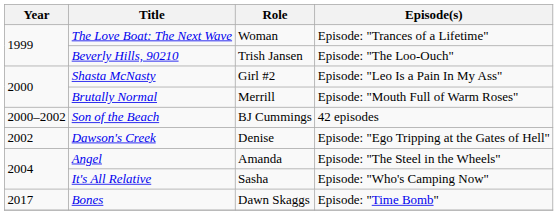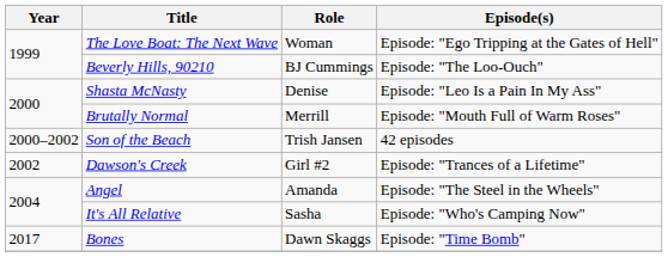 <table class="wikitable sortable">
 <tr>
 <th>Year</th>
 <th>Title</th>
 <th>Role</th>
 <th class=unsortable>Episode(s)</th>
 </tr>
 <tr>
 <td rowspan="2">1999</td>
 <td><em><a href='#'>The Love Boat: The Next Wave</a></em></td>
 <td>Woman</td>
-<td>Episode: "Trances of a Lifetime"</td>
+<td>Episode: "Ego Tripping at the Gates of Hell"</td>
 </tr>
 <tr>
 <td><em><a href='#'>Beverly Hills, 90210</a></em></td>
-<td>Trish Jansen</td>
+<td>BJ Cummings</td>
 <td>Episode: "The Loo-Ouch"</td>
 </tr>
 <tr>
 <td rowspan="2">2000</td>
 <td><em><a href='#'>Shasta McNasty</a></em></td>
-<td>Girl #2</td>
+<td>Denise</td>
 <td>Episode: "Leo Is a Pain In My Ass"</td>
 </tr>
 <tr>
 <td><em><a href='#'>Brutally Normal</a></em></td>
 <td>Merrill</td>
 <td>Episode: "Mouth Full of Warm Roses"</td>
 </tr>
 <tr>
 <td>2000–2002</td>
 <td><em><a href='#'>Son of the Beach</a></em></td>
-<td>BJ Cummings</td>
+<td>Trish Jansen</td>
 <td>42 episodes</td>
 </tr>
 <tr>
 <td>2002</td>
 <td><em><a href='#'>Dawson's Creek</a></em></td>
-<td>Denise</td>
-<td>Episode: "Ego Tripping at the Gates of Hell"</td>
+<td>Girl #2</td>
+<td>Episode: "Trances of a Lifetime"</td>
 </tr>
 <tr>
 <td rowspan="2">2004</td>
 <td><em><a href='#'>Angel</a></em></td>
 <td>Amanda</td>
 <td>Episode: "The Steel in the Wheels"</td>
 </tr>
 <tr>
 <td><em><a href='#'>It's All Relative</a></em></td>
 <td>Sasha</td>
 <td>Episode: "Who's Camping Now"</td>
 </tr>
 <tr>
 <td>2017</td>
 <td><em><a href='#'>Bones</a></em></td>
 <td>Dawn Skaggs</td>
 <td>Episode: "<a href='#'>Time Bomb</a>"</td>
 </tr>
 <tr>
 </tr>
 </table>
